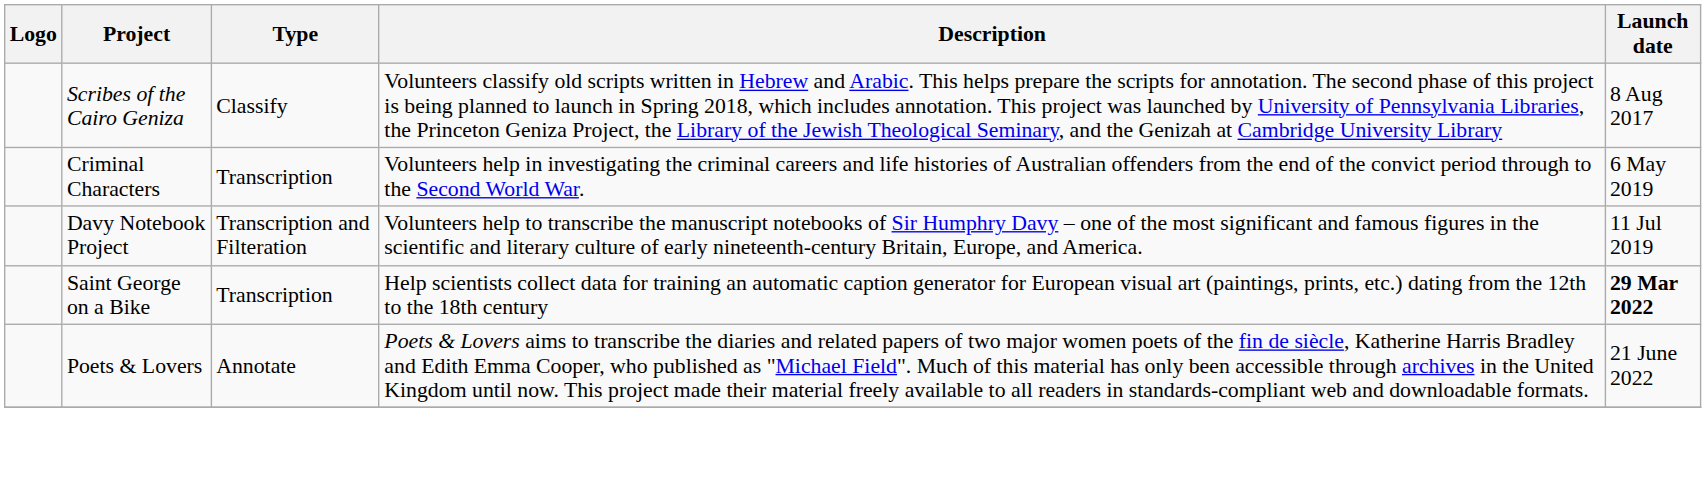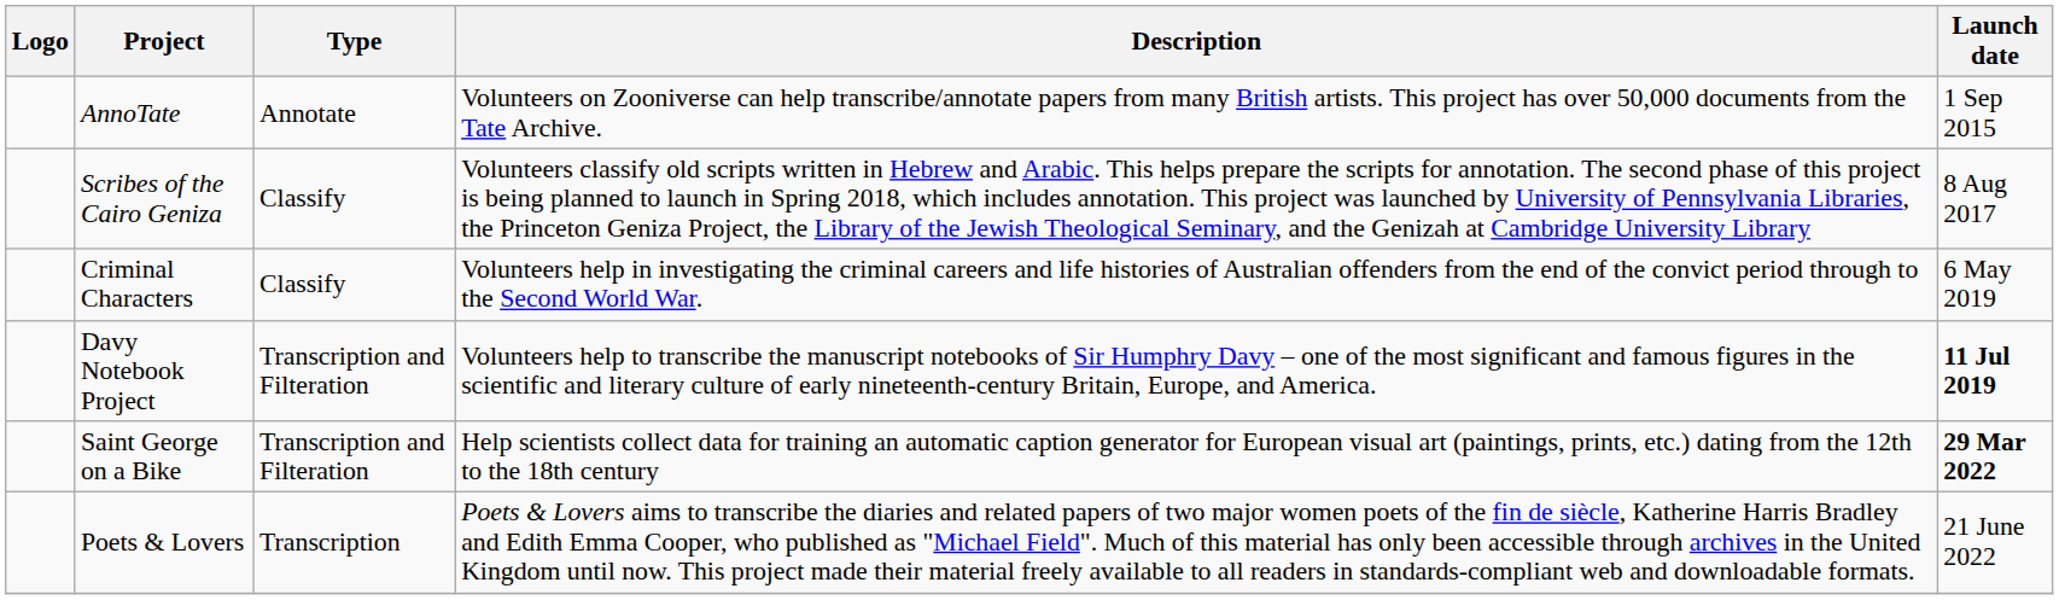 <table class="wikitable">
 <tr>
 <th>Logo</th>
 <th>Project</th>
 <th>Type</th>
 <th>Description</th>
 <th>Launch<br>date</th>
+</tr>
+<tr>
+<td></td>
+<td><em>AnnoTate</em></td>
+<td>Annotate</td>
+<td>Volunteers on Zooniverse can help transcribe/annotate papers from many <a href='#'>British</a> artists. This project has over 50,000 documents from the <a href='#'>Tate</a> Archive.</td>
+<td>1 Sep 2015</td>
 </tr>
 <tr>
 <td></td>
 <td><em>Scribes of the Cairo Geniza</em></td>
 <td>Classify</td>
 <td>Volunteers classify old scripts written in <a href='#'>Hebrew</a> and <a href='#'>Arabic</a>. This helps prepare the scripts for annotation. The second phase of this project is being planned to launch in Spring 2018, which includes annotation. This project was launched by <a href='#'>University of Pennsylvania Libraries</a>, the Princeton Geniza Project, the <a href='#'>Library of the Jewish Theological Seminary</a>, and the Genizah at <a href='#'>Cambridge University Library</a></td>
 <td>8 Aug 2017</td>
 </tr>
 <tr>
 <td></td>
 <td>Criminal Characters</td>
-<td>Transcription</td>
+<td>Classify</td>
 <td>Volunteers help in investigating the criminal careers and life histories of Australian offenders from the end of the convict period through to the <a href='#'>Second World War</a>.</td>
 <td>6 May 2019</td>
 </tr>
 <tr>
 <td></td>
 <td>Davy Notebook Project</td>
 <td>Transcription and Filteration</td>
 <td>Volunteers help to transcribe the manuscript notebooks of <a href='#'>Sir Humphry Davy</a> – one of the most significant and famous figures in the scientific and literary culture of early nineteenth-century Britain, Europe, and America.</td>
-<td>11 Jul 2019</td>
+<td><strong>11 Jul 2019</strong></td>
 </tr>
 <tr>
 <td></td>
 <td>Saint George on a Bike</td>
-<td>Transcription</td>
+<td>Transcription and Filteration</td>
 <td>Help scientists collect data for training an automatic caption generator for European visual art (paintings, prints, etc.) dating from the 12th to the 18th century</td>
 <td><strong>29 Mar 2022</strong></td>
 </tr>
 <tr>
 <td></td>
 <td>Poets & Lovers</td>
-<td>Annotate</td>
+<td>Transcription</td>
 <td><em>Poets & Lovers</em> aims to transcribe the diaries and related papers of two major women poets of the <a href='#'>fin de siècle</a>, Katherine Harris Bradley and Edith Emma Cooper, who published as "<a href='#'>Michael Field</a>". Much of this material has only been accessible through <a href='#'>archives</a> in the United Kingdom until now. This project made their material freely available to all readers in standards-compliant web and downloadable formats.</td>
 <td>21 June 2022</td>
 </tr>
 <tr>
 </tr>
 </table>
